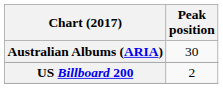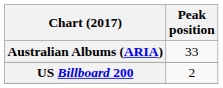 <table class="wikitable sortable plainrowheaders" style="text-align:center">
 <tr>
 <th scope="col">Chart (2017)</th>
 <th scope="col">Peak<br> position</th>
 </tr>
 <tr>
 <th scope="row">Australian Albums (<a href='#'>ARIA</a>)</th>
-<td>30</td>
+<td>33</td>
 </tr>
 <tr>
 </tr>
 <tr>
 </tr>
 <tr>
 </tr>
 <tr>
 <th scope="row">US <a href='#'><em>Billboard</em> 200</a></th>
 <td>2</td>
 </tr>
 <tr>
 </tr>
 </table>
